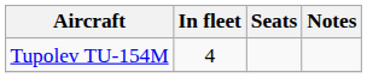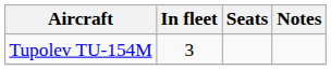 <table class="wikitable">
 <tr>
 <th>Aircraft</th>
 <th>In fleet</th>
 <th>Seats</th>
 <th>Notes</th>
 </tr>
 <tr>
 <td><a href='#'>Tupolev TU-154M</a></td>
-<td align=center>4</td>
+<td align=center>3</td>
 <td align=center></td>
 <td align=center></td>
 </tr>
 <tr>
 </tr>
 </table>
